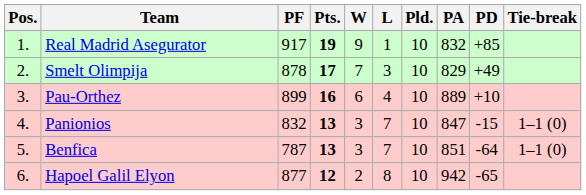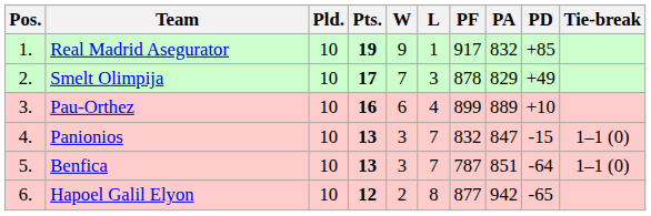 <table class="wikitable" style="text-align:center">
 <tr>
 <th width=15>Pos.</th>
 <th width=220>Team</th>
-<th width=20>PF</th>
+<th width=20>Pld.</th>
 <th width=20>Pts.</th>
 <th width=20>W</th>
 <th width=20>L</th>
-<th width=20>Pld.</th>
+<th width=20>PF</th>
 <th width=20>PA</th>
 <th width=20>PD</th>
 <th>Tie-break</th>
 </tr>
 <tr style="background: #ccffcc;">
 <td>1.</td>
 <td align=left> <a href='#'>Real Madrid Asegurator</a></td>
-<td>917</td>
+<td>10</td>
 <td><strong>19</strong></td>
 <td>9</td>
 <td>1</td>
-<td>10</td>
+<td>917</td>
 <td>832</td>
 <td>+85</td>
 <td></td>
 </tr>
 <tr style="background: #ccffcc;">
 <td>2.</td>
 <td align=left> <a href='#'>Smelt Olimpija</a></td>
-<td>878</td>
+<td>10</td>
 <td><strong>17</strong></td>
 <td>7</td>
 <td>3</td>
-<td>10</td>
+<td>878</td>
 <td>829</td>
 <td>+49</td>
 <td></td>
 </tr>
 <tr style="background: #ffcccc;">
 <td>3.</td>
 <td align=left> <a href='#'>Pau-Orthez</a></td>
-<td>899</td>
+<td>10</td>
 <td><strong>16</strong></td>
 <td>6</td>
 <td>4</td>
-<td>10</td>
+<td>899</td>
 <td>889</td>
 <td>+10</td>
 <td></td>
 </tr>
 <tr style="background: #ffcccc;">
 <td>4.</td>
 <td align=left> <a href='#'>Panionios</a></td>
-<td>832</td>
+<td>10</td>
 <td><strong>13</strong></td>
 <td>3</td>
 <td>7</td>
-<td>10</td>
+<td>832</td>
 <td>847</td>
 <td>-15</td>
 <td>1–1 (0)</td>
 </tr>
 <tr style="background: #ffcccc;">
 <td>5.</td>
 <td align=left> <a href='#'>Benfica</a></td>
-<td>787</td>
+<td>10</td>
 <td><strong>13</strong></td>
 <td>3</td>
 <td>7</td>
-<td>10</td>
+<td>787</td>
 <td>851</td>
 <td>-64</td>
 <td>1–1 (0)</td>
 </tr>
 <tr style="background: #ffcccc;">
 <td>6.</td>
 <td align=left> <a href='#'>Hapoel Galil Elyon</a></td>
-<td>877</td>
+<td>10</td>
 <td><strong>12</strong></td>
 <td>2</td>
 <td>8</td>
-<td>10</td>
+<td>877</td>
 <td>942</td>
 <td>-65</td>
 <td></td>
 </tr>
 </table>
